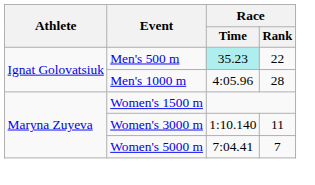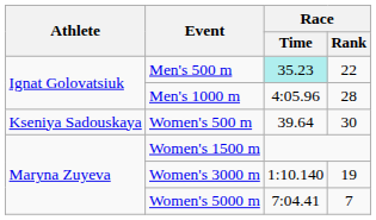 <table class="wikitable" style="font-size:90%">
 <tr>
 <th rowspan=2>Athlete</th>
 <th rowspan=2>Event</th>
 <th colspan="2">Race</th>
 </tr>
 <tr style="font-size:95%">
 <th>Time</th>
 <th>Rank</th>
 </tr>
 <tr align=center>
 <td align=left rowspan=2><a href='#'>Ignat Golovatsiuk</a></td>
 <td align=left><a href='#'>Men's 500 m</a></td>
 <td style="background: paleturquoise;">35.23</td>
 <td>22</td>
 </tr>
 <tr align=center>
 <td align=left><a href='#'>Men's 1000 m</a></td>
 <td>4:05.96</td>
 <td>28</td>
 </tr>
 <tr align=center>
+<td align=left><a href='#'>Kseniya Sadouskaya</a></td>
+<td align=left><a href='#'>Women's 500 m</a></td>
+<td>39.64</td>
+<td>30</td>
+</tr>
+<tr align=center>
 <td align=left rowspan=3><a href='#'>Maryna Zuyeva</a></td>
 <td align=left><a href='#'>Women's 1500 m</a></td>
 <td colspan=2></td>
 </tr>
 <tr align=center>
 <td align=left><a href='#'>Women's 3000 m</a></td>
 <td>1:10.140</td>
-<td>11</td>
+<td>19</td>
 </tr>
 <tr align=center>
 <td align=left><a href='#'>Women's 5000 m</a></td>
 <td>7:04.41</td>
 <td>7</td>
 </tr>
 </table>
